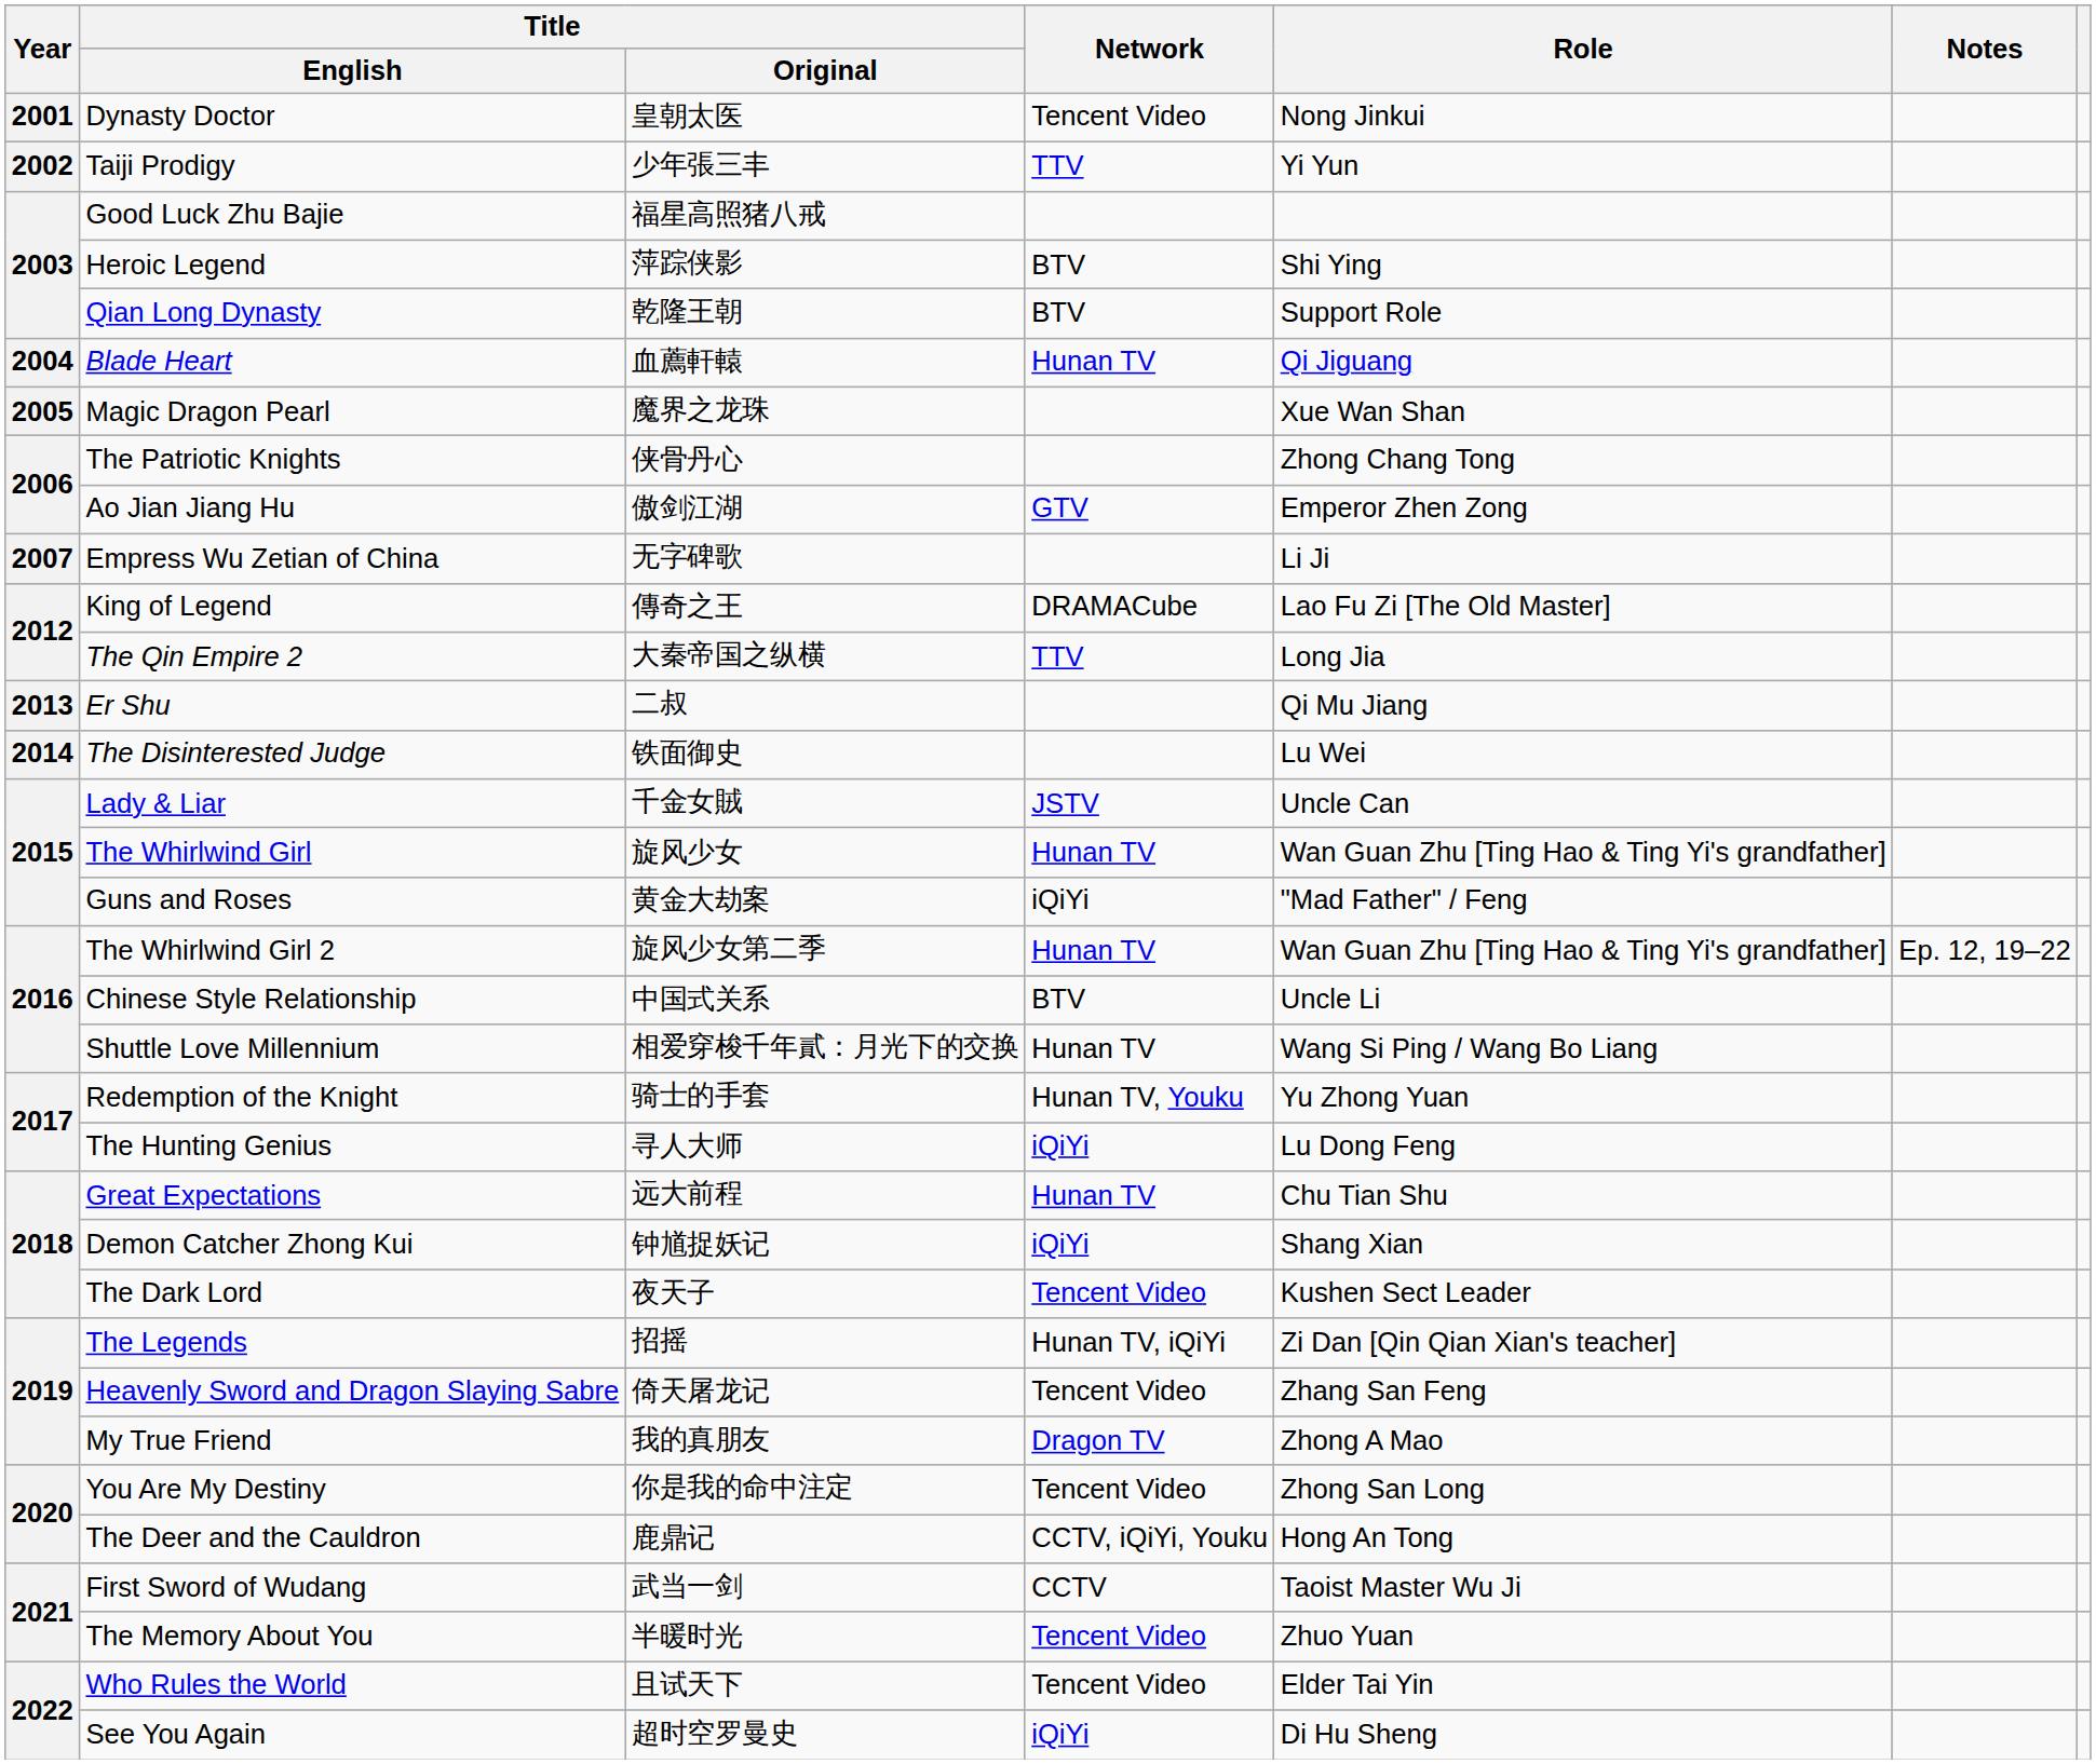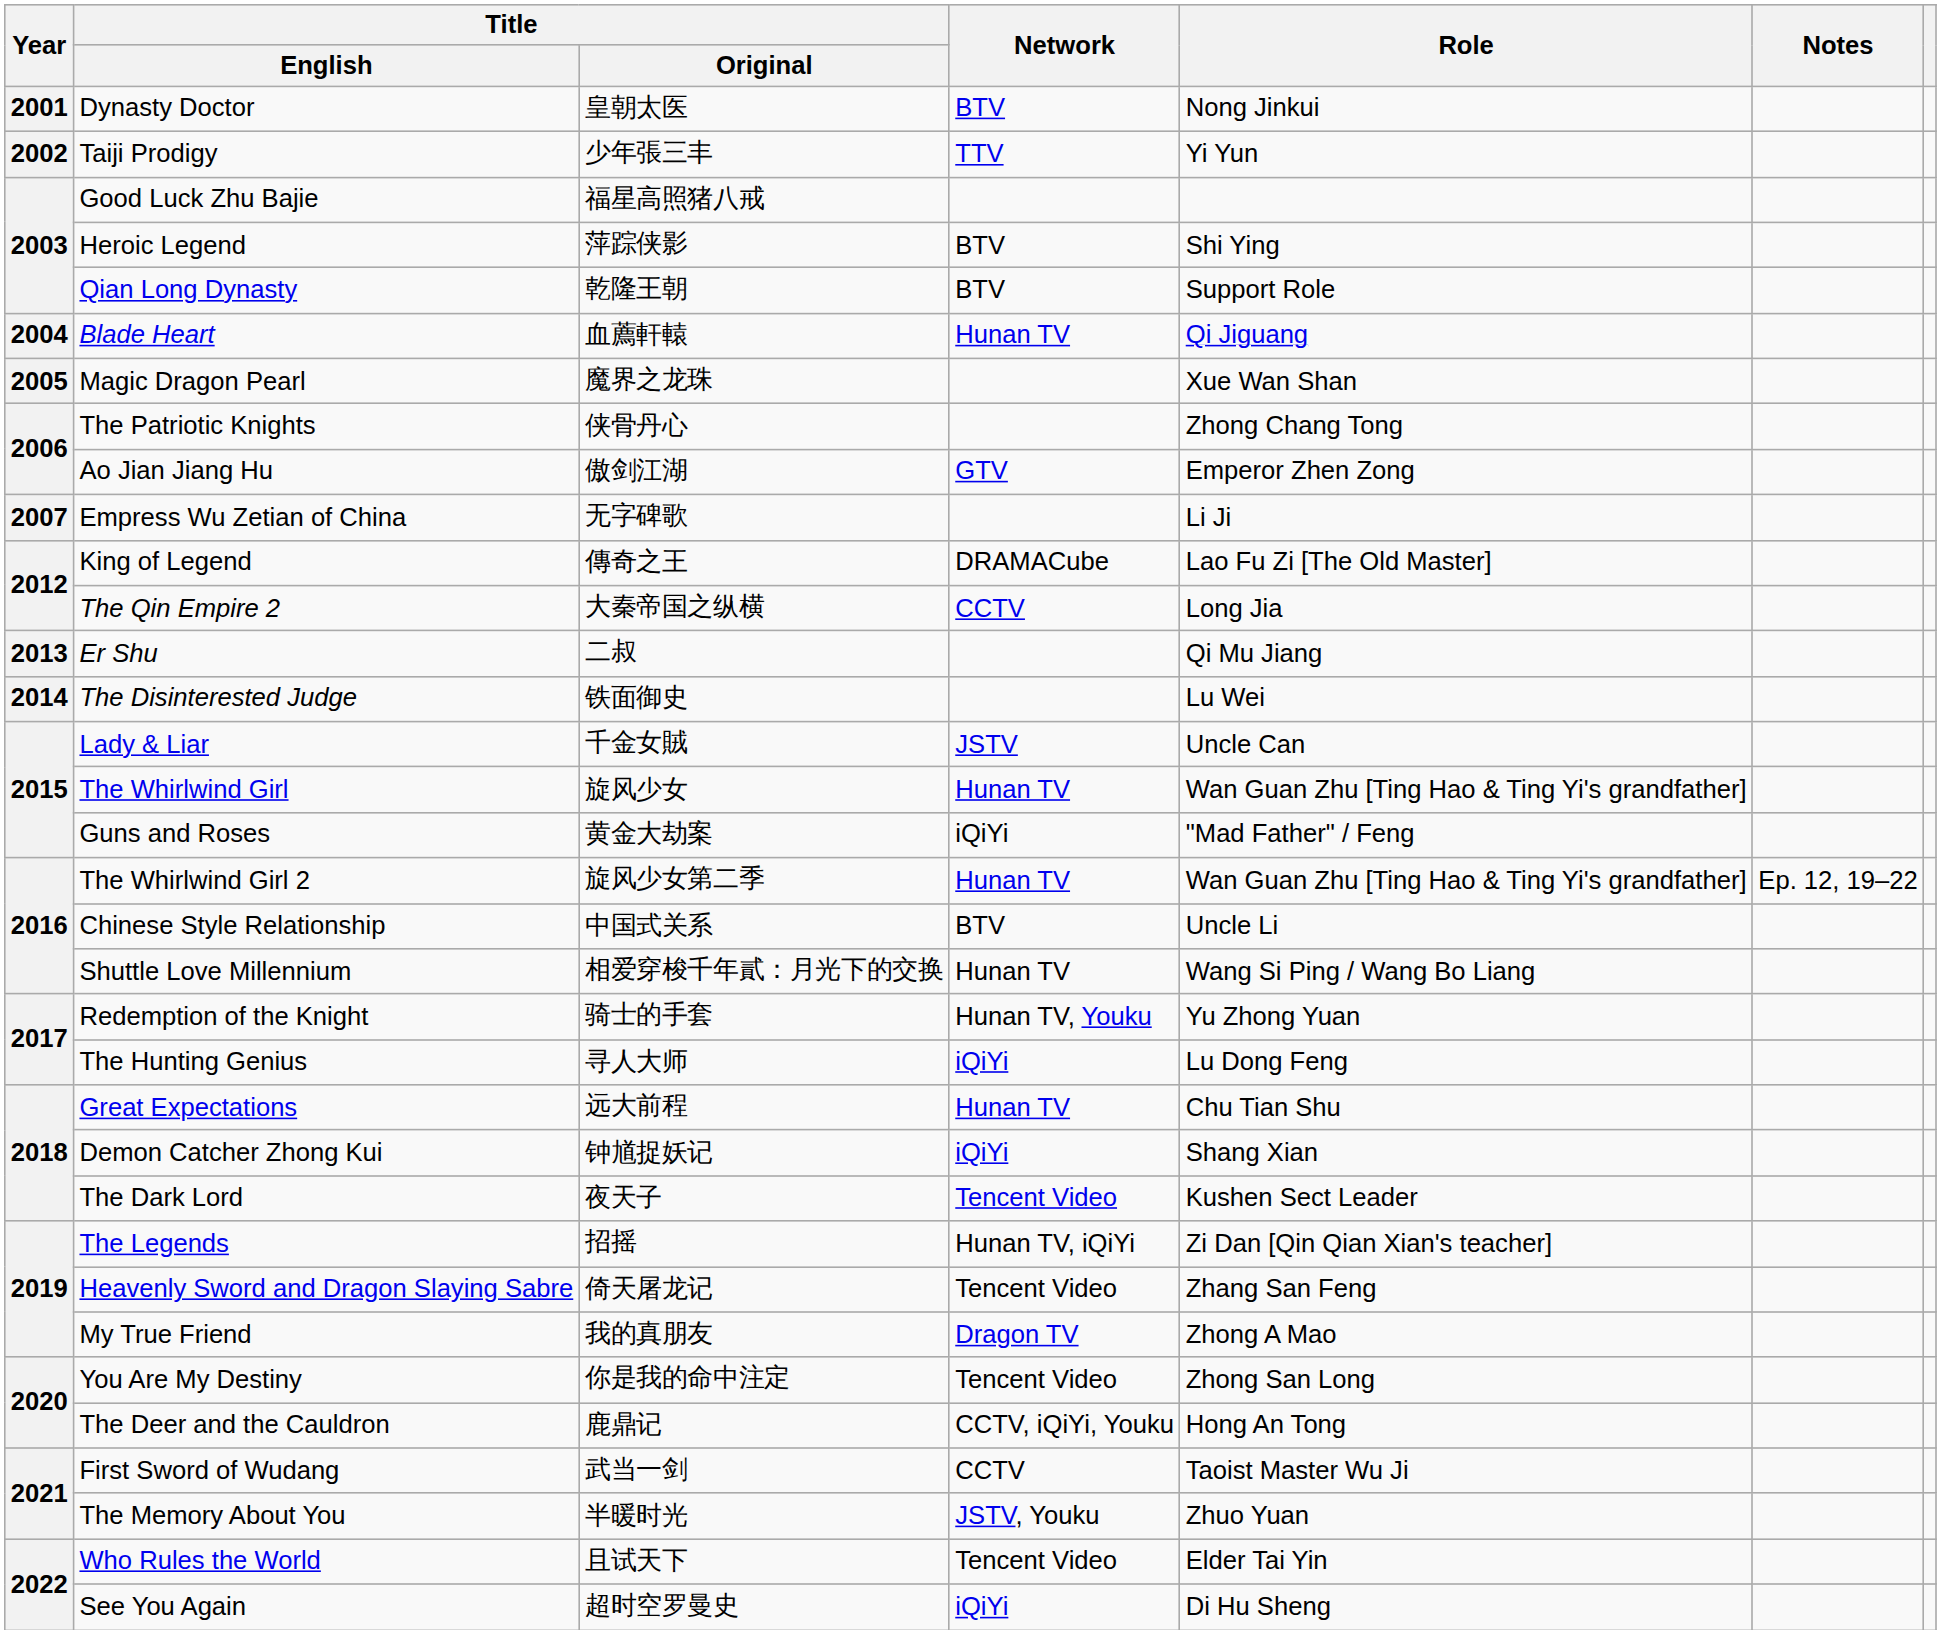 <table class="wikitable plainrowheaders sortable">
 <tr>
 <th rowspan="2" scope="col">Year</th>
 <th colspan="2" scope="col">Title</th>
 <th rowspan="2">Network</th>
 <th rowspan="2" scope="col">Role</th>
 <th rowspan="2" scope="col" class="unsortable">Notes</th>
 <th rowspan="2" scope="col" class="unsortable"></th>
 </tr>
 <tr>
 <th>English</th>
 <th>Original</th>
 </tr>
 <tr>
 <th scope="row">2001</th>
 <td>Dynasty Doctor</td>
 <td>皇朝太医</td>
-<td>Tencent Video</td>
+<td><a href='#'>BTV</a></td>
 <td>Nong Jinkui</td>
 <td></td>
 <td></td>
 </tr>
 <tr>
 <th>2002</th>
 <td>Taiji Prodigy</td>
 <td>少年張三丰</td>
 <td><a href='#'>TTV</a></td>
 <td>Yi Yun</td>
 <td></td>
 <td></td>
 </tr>
 <tr>
 <th rowspan="3">2003</th>
 <td>Good Luck Zhu Bajie</td>
 <td>福星高照猪八戒</td>
 <td></td>
 <td></td>
 <td></td>
 <td></td>
 </tr>
 <tr>
 <td>Heroic Legend</td>
 <td>萍踪侠影</td>
 <td>BTV</td>
 <td>Shi Ying</td>
 <td></td>
 <td></td>
 </tr>
 <tr>
 <td><a href='#'>Qian Long Dynasty</a></td>
 <td>乾隆王朝</td>
 <td>BTV</td>
 <td>Support Role</td>
 <td></td>
 <td></td>
 </tr>
 <tr>
 <th>2004</th>
 <td><em><a href='#'>Blade Heart</a></em></td>
 <td>血薦軒轅</td>
 <td><a href='#'>Hunan TV</a></td>
 <td><a href='#'>Qi Jiguang</a></td>
 <td></td>
 <td></td>
 </tr>
 <tr>
 <th>2005</th>
 <td>Magic Dragon Pearl</td>
 <td>魔界之龙珠</td>
 <td></td>
 <td>Xue Wan Shan</td>
 <td></td>
 <td></td>
 </tr>
 <tr>
 <th rowspan="2">2006</th>
 <td>The Patriotic Knights</td>
 <td>侠骨丹心</td>
 <td></td>
 <td>Zhong Chang Tong</td>
 <td></td>
 <td></td>
 </tr>
 <tr>
 <td>Ao Jian Jiang Hu</td>
 <td>傲剑江湖</td>
 <td><a href='#'>GTV</a></td>
 <td>Emperor Zhen Zong</td>
 <td></td>
 <td></td>
 </tr>
 <tr>
 <th>2007</th>
 <td>Empress Wu Zetian of China</td>
 <td>无字碑歌</td>
 <td></td>
 <td>Li Ji</td>
 <td></td>
 <td></td>
 </tr>
 <tr>
 <th rowspan="2">2012</th>
 <td>King of Legend</td>
 <td>傳奇之王</td>
 <td>DRAMACube</td>
 <td>Lao Fu Zi [The Old Master]</td>
 <td></td>
 <td></td>
 </tr>
 <tr>
 <td><em>The Qin Empire 2</em></td>
 <td>大秦帝国之纵横</td>
-<td><a href='#'>TTV</a></td>
+<td><a href='#'>CCTV</a></td>
 <td>Long Jia</td>
 <td></td>
 <td></td>
 </tr>
 <tr>
 <th scope="row">2013</th>
 <td><em>Er Shu</em></td>
 <td>二叔</td>
 <td></td>
 <td>Qi Mu Jiang</td>
 <td></td>
 <td></td>
 </tr>
 <tr>
 <th>2014</th>
 <td><em>The Disinterested Judge</em></td>
 <td>铁面御史</td>
 <td></td>
 <td>Lu Wei</td>
 <td></td>
 <td></td>
 </tr>
 <tr>
 <th rowspan="3">2015</th>
 <td><a href='#'>Lady & Liar</a></td>
 <td>千金女賊</td>
 <td><a href='#'>JSTV</a></td>
 <td>Uncle Can</td>
 <td></td>
 <td></td>
 </tr>
 <tr>
 <td><a href='#'>The Whirlwind Girl</a></td>
 <td>旋风少女</td>
 <td><a href='#'>Hunan TV</a></td>
 <td>Wan Guan Zhu [Ting Hao & Ting Yi's grandfather]</td>
 <td></td>
 <td></td>
 </tr>
 <tr>
 <td>Guns and Roses</td>
 <td>黄金大劫案</td>
 <td>iQiYi</td>
 <td>"Mad Father" / Feng</td>
 <td></td>
 <td></td>
 </tr>
 <tr>
 <th rowspan="3">2016</th>
 <td>The Whirlwind Girl 2</td>
 <td>旋风少女第二季</td>
 <td><a href='#'>Hunan TV</a></td>
 <td>Wan Guan Zhu [Ting Hao & Ting Yi's grandfather]</td>
 <td>Ep. 12, 19–22</td>
 <td></td>
 </tr>
 <tr>
 <td>Chinese Style Relationship</td>
 <td>中国式关系</td>
 <td>BTV</td>
 <td>Uncle Li</td>
 <td></td>
 <td></td>
 </tr>
 <tr>
 <td>Shuttle Love Millennium</td>
 <td>相爱穿梭千年貳：月光下的交换</td>
 <td>Hunan TV</td>
 <td>Wang Si Ping / Wang Bo Liang</td>
 <td></td>
 <td></td>
 </tr>
 <tr>
 <th rowspan="2">2017</th>
 <td>Redemption of the Knight</td>
 <td>骑士的手套</td>
 <td>Hunan TV, <a href='#'>Youku</a></td>
 <td>Yu Zhong Yuan</td>
 <td></td>
 <td></td>
 </tr>
 <tr>
 <td>The Hunting Genius</td>
 <td>寻人大师</td>
 <td><a href='#'>iQiYi</a></td>
 <td>Lu Dong Feng</td>
 <td></td>
 <td></td>
 </tr>
 <tr>
 <th rowspan="3">2018</th>
 <td><a href='#'>Great Expectations</a></td>
 <td>远大前程</td>
 <td><a href='#'>Hunan TV</a></td>
 <td>Chu Tian Shu</td>
 <td></td>
 <td></td>
 </tr>
 <tr>
 <td>Demon Catcher Zhong Kui</td>
 <td>钟馗捉妖记</td>
 <td><a href='#'>iQiYi</a></td>
 <td>Shang Xian</td>
 <td></td>
 <td></td>
 </tr>
 <tr>
 <td>The Dark Lord</td>
 <td>夜天子</td>
 <td><a href='#'>Tencent Video</a></td>
 <td>Kushen Sect Leader</td>
 <td></td>
 <td></td>
 </tr>
 <tr>
 <th rowspan="3">2019</th>
 <td><a href='#'>The Legends</a></td>
 <td>招摇</td>
 <td>Hunan TV, iQiYi</td>
 <td>Zi Dan [Qin Qian Xian's teacher]</td>
 <td></td>
 <td></td>
 </tr>
 <tr>
 <td><a href='#'>Heavenly Sword and Dragon Slaying Sabre</a></td>
 <td>倚天屠龙记</td>
 <td>Tencent Video</td>
 <td>Zhang San Feng</td>
 <td></td>
 <td></td>
 </tr>
 <tr>
 <td>My True Friend</td>
 <td>我的真朋友</td>
 <td><a href='#'>Dragon TV</a></td>
 <td>Zhong A Mao</td>
 <td></td>
 <td></td>
 </tr>
 <tr>
 <th rowspan="2">2020</th>
 <td>You Are My Destiny</td>
 <td>你是我的命中注定</td>
 <td>Tencent Video</td>
 <td>Zhong San Long</td>
 <td></td>
 <td></td>
 </tr>
 <tr>
 <td>The Deer and the Cauldron</td>
 <td>鹿鼎记</td>
 <td>CCTV, iQiYi, Youku</td>
 <td>Hong An Tong</td>
 <td></td>
 <td></td>
 </tr>
 <tr>
 <th rowspan="2">2021</th>
 <td>First Sword of Wudang</td>
 <td>武当一剑</td>
 <td>CCTV</td>
 <td>Taoist Master Wu Ji</td>
 <td></td>
 <td></td>
 </tr>
 <tr>
 <td>The Memory About You</td>
 <td>半暖时光</td>
-<td><a href='#'>Tencent Video</a></td>
+<td><a href='#'>JSTV</a>, Youku</td>
 <td>Zhuo Yuan</td>
 <td></td>
 <td></td>
 </tr>
 <tr>
 <th rowspan="2">2022</th>
 <td><a href='#'>Who Rules the World</a></td>
 <td>且试天下</td>
 <td>Tencent Video</td>
 <td>Elder Tai Yin</td>
 <td></td>
 <td></td>
 </tr>
 <tr>
 <td>See You Again</td>
 <td>超时空罗曼史</td>
 <td><a href='#'>iQiYi</a></td>
 <td>Di Hu Sheng</td>
 <td></td>
 <td></td>
 </tr>
 </table>
